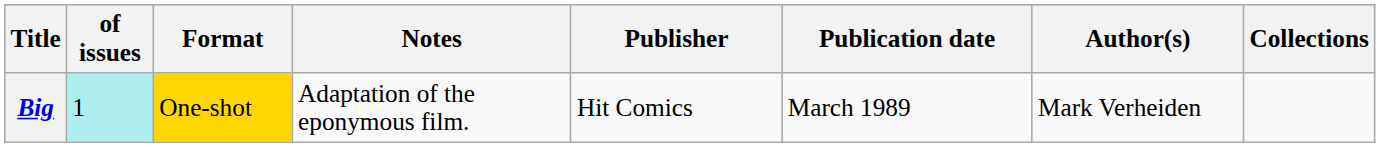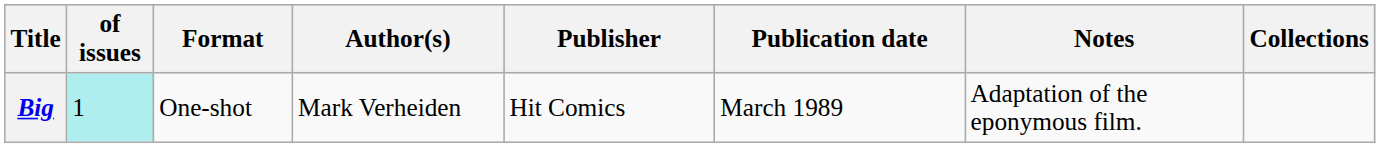 <table class="wikitable">
 <tr>
 <th>Title</th>
 <th style="width:40pt"> of issues</th>
 <th style="width:75pt">Format</th>
-<th style="width:175pt">Notes</th>
+<th style="width:125pt">Author(s)</th>
 <th style="width:125pt">Publisher</th>
 <th style="width:150pt">Publication date</th>
-<th style="width:125pt">Author(s)</th>
+<th style="width:175pt">Notes</th>
 <th>Collections</th>
 </tr>
 <tr>
 <th><em><a href='#'>Big</a></em></th>
 <td style="background: paleturquoise;">1</td>
-<td style="background: gold;">One-shot</td>
-<td>Adaptation of the eponymous film.</td>
+<td>One-shot</td>
+<td>Mark Verheiden</td>
 <td>Hit Comics</td>
 <td>March 1989</td>
-<td>Mark Verheiden</td>
+<td>Adaptation of the eponymous film.</td>
 <td></td>
 </tr>
 </table>
